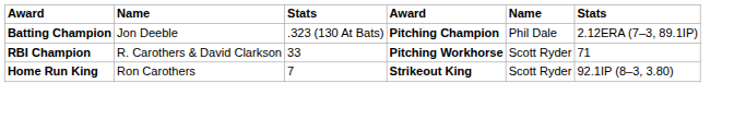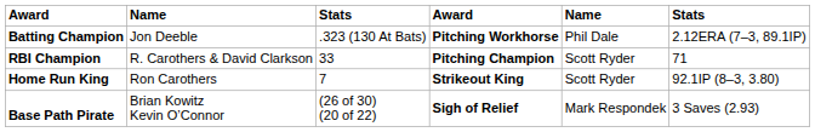 <table class="wikitable">
 <tr bgcolor="#FFFFFF">
 <td><strong>Award</strong></td>
 <td><strong>Name</strong></td>
 <td><strong>Stats</strong></td>
 <td><strong>Award</strong></td>
 <td><strong>Name</strong></td>
 <td><strong>Stats</strong></td>
 </tr>
 <tr bgcolor="#FFFFFF">
 <td><strong>Batting Champion</strong></td>
 <td>Jon Deeble</td>
 <td>.323 (130 At Bats)</td>
-<td><strong>Pitching Champion</strong></td>
+<td><strong>Pitching Workhorse</strong></td>
 <td>Phil Dale</td>
 <td>2.12ERA (7–3, 89.1IP)</td>
 </tr>
 <tr bgcolor="#FFFFFF">
 <td><strong>RBI Champion</strong></td>
 <td>R.  Carothers & David Clarkson</td>
 <td>33</td>
-<td><strong>Pitching Workhorse</strong></td>
+<td><strong>Pitching Champion</strong></td>
 <td>Scott Ryder</td>
 <td>71</td>
 </tr>
 <tr bgcolor="#FFFFFF">
 <td><strong>Home Run King</strong></td>
 <td>Ron Carothers</td>
 <td>7</td>
 <td><strong>Strikeout King</strong></td>
 <td>Scott Ryder</td>
 <td>92.1IP (8–3, 3.80)</td>
 </tr>
+<tr bgcolor="#FFFFFF">
+<td><br><strong>Base Path Pirate</strong></td>
+<td>Brian Kowitz<br>Kevin O’Connor</td>
+<td>(26 of 30)<br>(20 of 22)</td>
+<td><strong>Sigh of Relief</strong></td>
+<td>Mark Respondek</td>
+<td>3 Saves (2.93)</td>
+</tr>
 </table>
